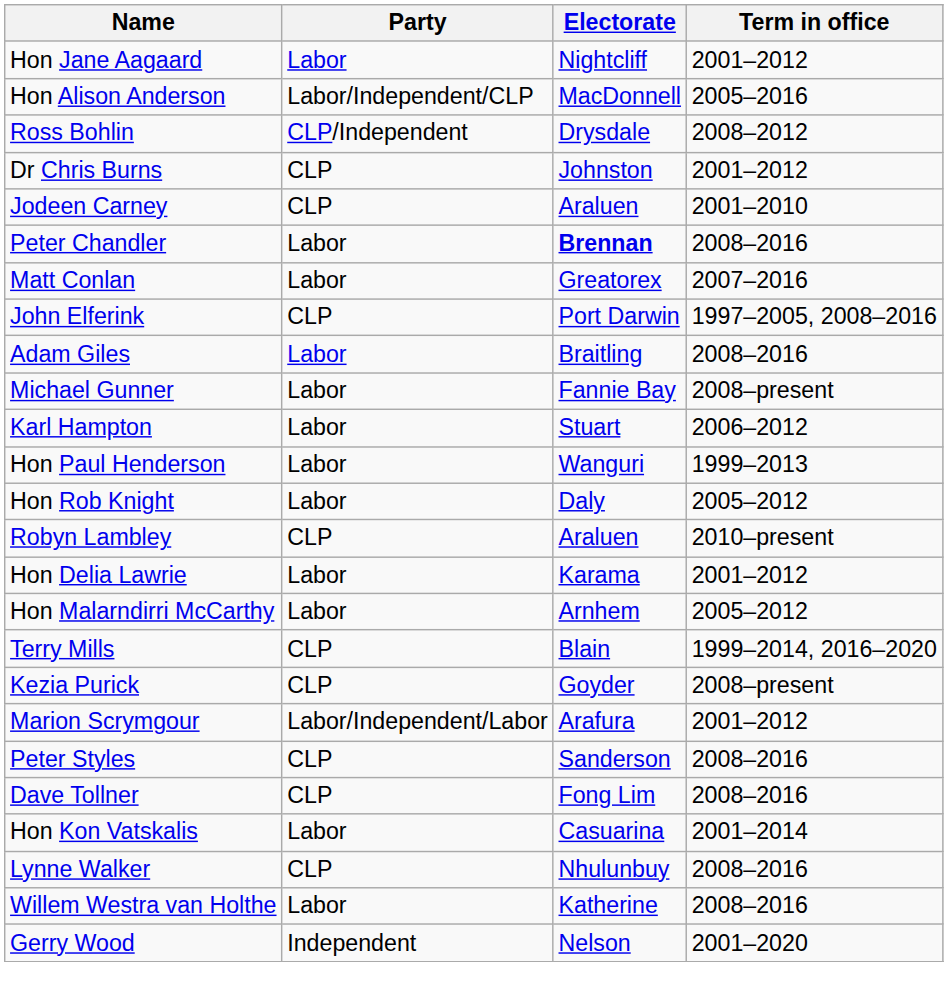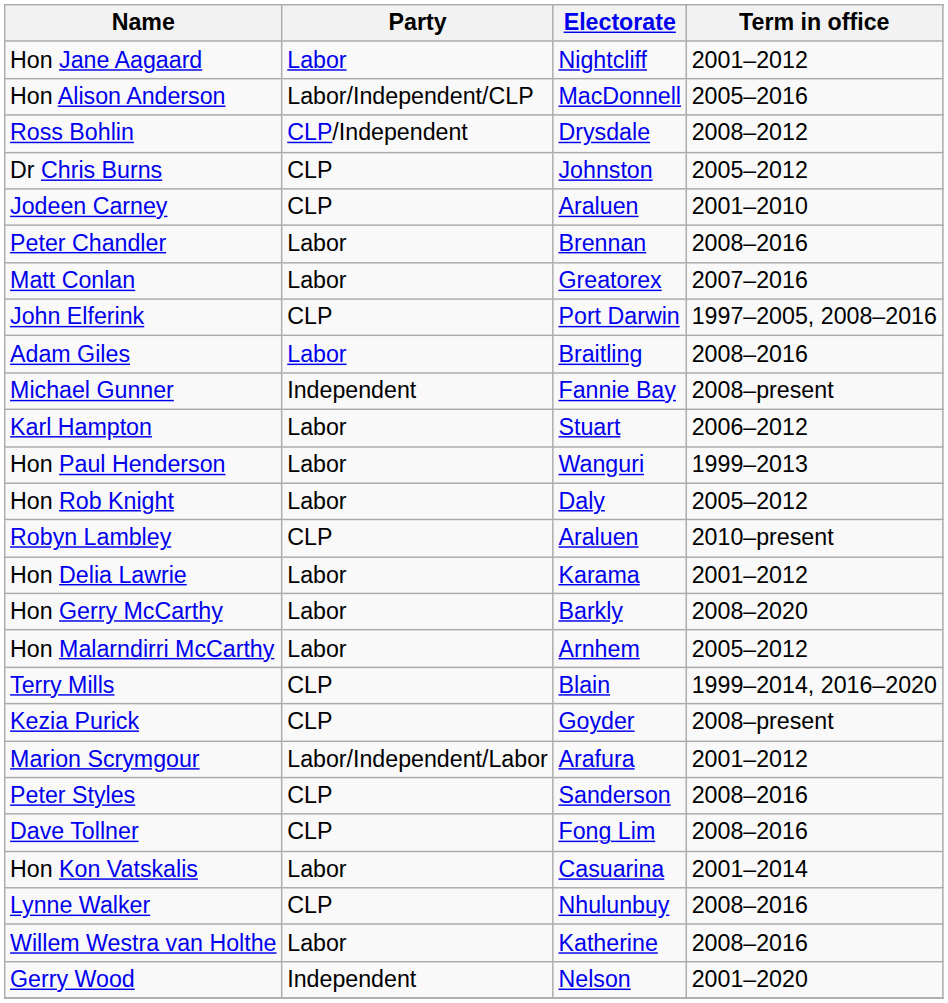 <table class="wikitable sortable">
 <tr>
 <th>Name</th>
 <th>Party</th>
 <th><a href='#'>Electorate</a></th>
 <th>Term in office</th>
 </tr>
 <tr>
 <td>Hon <a href='#'>Jane Aagaard</a></td>
 <td><a href='#'>Labor</a></td>
 <td><a href='#'>Nightcliff</a></td>
 <td>2001–2012</td>
 </tr>
 <tr>
 <td>Hon <a href='#'>Alison Anderson</a></td>
 <td>Labor/Independent/CLP </td>
 <td><a href='#'>MacDonnell</a></td>
 <td>2005–2016</td>
 </tr>
 <tr>
 <td><a href='#'>Ross Bohlin</a></td>
 <td><a href='#'>CLP</a>/Independent </td>
 <td><a href='#'>Drysdale</a></td>
 <td>2008–2012</td>
 </tr>
 <tr>
 <td>Dr <a href='#'>Chris Burns</a></td>
 <td>CLP</td>
 <td><a href='#'>Johnston</a></td>
-<td>2001–2012</td>
+<td>2005–2012</td>
 </tr>
 <tr>
 <td><a href='#'>Jodeen Carney</a> </td>
 <td>CLP</td>
 <td><a href='#'>Araluen</a></td>
 <td>2001–2010</td>
 </tr>
 <tr>
 <td><a href='#'>Peter Chandler</a></td>
 <td>Labor</td>
-<td><strong><a href='#'>Brennan</a></strong></td>
+<td><a href='#'>Brennan</a></td>
 <td>2008–2016</td>
 </tr>
 <tr>
 <td><a href='#'>Matt Conlan</a></td>
 <td>Labor</td>
 <td><a href='#'>Greatorex</a></td>
 <td>2007–2016</td>
 </tr>
 <tr>
 <td><a href='#'>John Elferink</a></td>
 <td>CLP</td>
 <td><a href='#'>Port Darwin</a></td>
 <td>1997–2005, 2008–2016</td>
 </tr>
 <tr>
 <td><a href='#'>Adam Giles</a></td>
 <td><a href='#'>Labor</a></td>
 <td><a href='#'>Braitling</a></td>
 <td>2008–2016</td>
 </tr>
 <tr>
 <td><a href='#'>Michael Gunner</a></td>
-<td>Labor</td>
+<td>Independent</td>
 <td><a href='#'>Fannie Bay</a></td>
 <td>2008–present</td>
 </tr>
 <tr>
 <td><a href='#'>Karl Hampton</a></td>
 <td>Labor</td>
 <td><a href='#'>Stuart</a></td>
 <td>2006–2012</td>
 </tr>
 <tr>
 <td>Hon <a href='#'>Paul Henderson</a></td>
 <td>Labor</td>
 <td><a href='#'>Wanguri</a></td>
 <td>1999–2013</td>
 </tr>
 <tr>
 <td>Hon <a href='#'>Rob Knight</a></td>
 <td>Labor</td>
 <td><a href='#'>Daly</a></td>
 <td>2005–2012</td>
 </tr>
 <tr>
 <td><a href='#'>Robyn Lambley</a></td>
 <td>CLP</td>
 <td><a href='#'>Araluen</a></td>
 <td>2010–present</td>
 </tr>
 <tr>
 <td>Hon <a href='#'>Delia Lawrie</a></td>
 <td>Labor</td>
 <td><a href='#'>Karama</a></td>
 <td>2001–2012</td>
+</tr>
+<tr>
+<td>Hon <a href='#'>Gerry McCarthy</a></td>
+<td>Labor</td>
+<td><a href='#'>Barkly</a></td>
+<td>2008–2020</td>
 </tr>
 <tr>
 <td>Hon <a href='#'>Malarndirri McCarthy</a></td>
 <td>Labor</td>
 <td><a href='#'>Arnhem</a></td>
 <td>2005–2012</td>
 </tr>
 <tr>
 <td><a href='#'>Terry Mills</a></td>
 <td>CLP</td>
 <td><a href='#'>Blain</a></td>
 <td>1999–2014, 2016–2020</td>
 </tr>
 <tr>
 <td><a href='#'>Kezia Purick</a></td>
 <td>CLP</td>
 <td><a href='#'>Goyder</a></td>
 <td>2008–present</td>
 </tr>
 <tr>
 <td><a href='#'>Marion Scrymgour</a></td>
 <td>Labor/Independent/Labor</td>
 <td><a href='#'>Arafura</a></td>
 <td>2001–2012</td>
 </tr>
 <tr>
 <td><a href='#'>Peter Styles</a></td>
 <td>CLP</td>
 <td><a href='#'>Sanderson</a></td>
 <td>2008–2016</td>
 </tr>
 <tr>
 <td><a href='#'>Dave Tollner</a></td>
 <td>CLP</td>
 <td><a href='#'>Fong Lim</a></td>
 <td>2008–2016</td>
 </tr>
 <tr>
 <td>Hon <a href='#'>Kon Vatskalis</a></td>
 <td>Labor</td>
 <td><a href='#'>Casuarina</a></td>
 <td>2001–2014</td>
 </tr>
 <tr>
 <td><a href='#'>Lynne Walker</a></td>
 <td>CLP</td>
 <td><a href='#'>Nhulunbuy</a></td>
 <td>2008–2016</td>
 </tr>
 <tr>
 <td><a href='#'>Willem Westra van Holthe</a></td>
 <td>Labor</td>
 <td><a href='#'>Katherine</a></td>
 <td>2008–2016</td>
 </tr>
 <tr>
 <td><a href='#'>Gerry Wood</a></td>
 <td>Independent</td>
 <td><a href='#'>Nelson</a></td>
 <td>2001–2020</td>
 </tr>
 <tr>
 </tr>
 </table>
